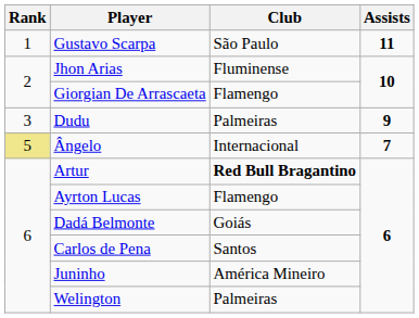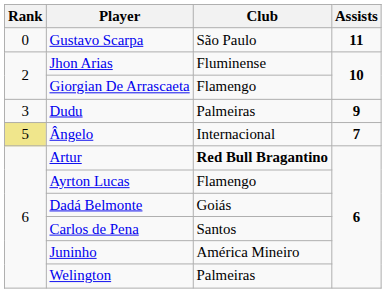 <table class="wikitable" style="text-align:center">
 <tr>
 <th>Rank</th>
 <th>Player</th>
 <th>Club</th>
 <th>Assists</th>
 </tr>
 <tr>
-<td>1</td>
+<td>0</td>
 <td align="left"> <a href='#'>Gustavo Scarpa</a></td>
 <td align="left">São Paulo</td>
 <td><strong>11</strong></td>
 </tr>
 <tr>
 <td rowspan="2">2</td>
 <td align="left"> <a href='#'>Jhon Arias</a></td>
 <td align="left">Fluminense</td>
 <td rowspan="2"><strong>10</strong></td>
 </tr>
 <tr>
 <td align="left"> <a href='#'>Giorgian De Arrascaeta</a></td>
 <td align="left">Flamengo</td>
 </tr>
 <tr>
 <td>3</td>
 <td align="left"> <a href='#'>Dudu</a></td>
 <td align="left">Palmeiras</td>
 <td><strong>9</strong></td>
 </tr>
 <tr>
 <td style="background: khaki;">5</td>
 <td align="left"> <a href='#'>Ângelo</a></td>
 <td align="left">Internacional</td>
 <td><strong>7</strong></td>
 </tr>
 <tr>
 <td rowspan="6">6</td>
 <td align="left"> <a href='#'>Artur</a></td>
 <td align="left"><strong>Red Bull Bragantino</strong></td>
 <td rowspan="6"><strong>6</strong></td>
 </tr>
 <tr>
 <td align="left"> <a href='#'>Ayrton Lucas</a></td>
 <td align="left">Flamengo</td>
 </tr>
 <tr>
 <td align="left"> <a href='#'>Dadá Belmonte</a></td>
 <td align="left">Goiás</td>
 </tr>
 <tr>
 <td align="left"> <a href='#'>Carlos de Pena</a></td>
 <td align="left">Santos</td>
 </tr>
 <tr>
 <td align="left"> <a href='#'>Juninho</a></td>
 <td align="left">América Mineiro</td>
 </tr>
 <tr>
 <td align="left"> <a href='#'>Welington</a></td>
 <td align="left">Palmeiras</td>
 </tr>
 </table>
